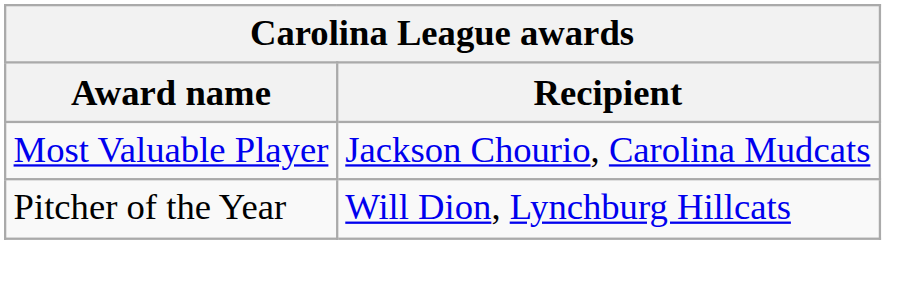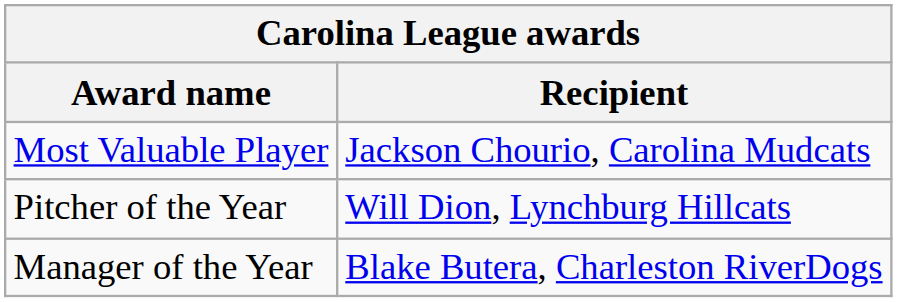 <table class="wikitable">
 <tr>
 <th colspan="2">Carolina League awards</th>
 </tr>
 <tr>
 <th>Award name</th>
 <th>Recipient</th>
 </tr>
 <tr>
 <td><a href='#'>Most Valuable Player</a></td>
 <td><a href='#'>Jackson Chourio</a>, <a href='#'>Carolina Mudcats</a></td>
 </tr>
 <tr>
 <td>Pitcher of the Year</td>
 <td><a href='#'>Will Dion</a>, <a href='#'>Lynchburg Hillcats</a></td>
 </tr>
+<tr>
+<td>Manager of the Year</td>
+<td><a href='#'>Blake Butera</a>, <a href='#'>Charleston RiverDogs</a></td>
+</tr>
 </table>
